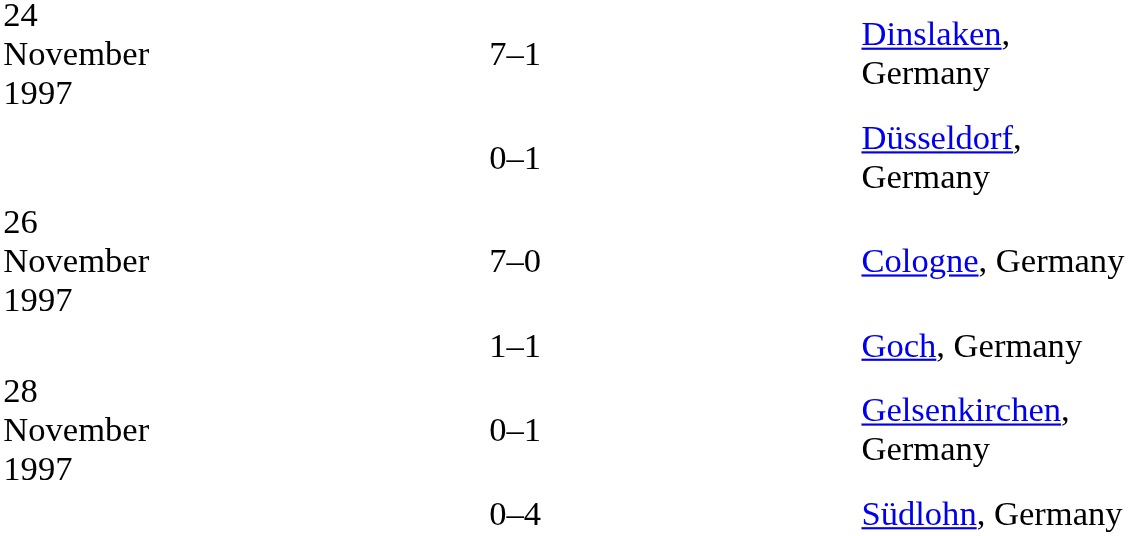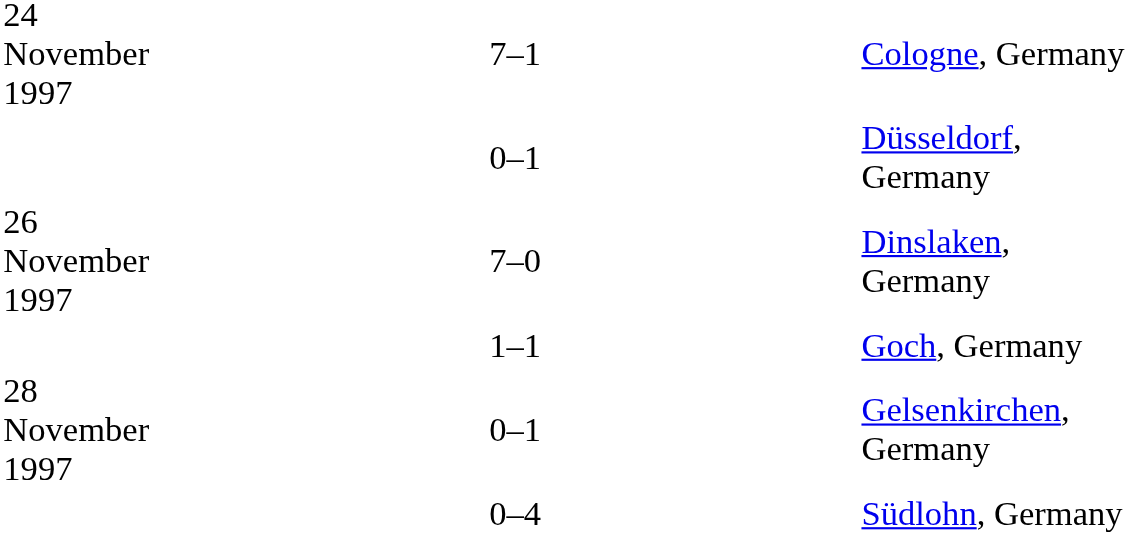 <table cellspacing=1 width=85%>
 <tr>
 <th width=15%></th>
 <th width=25%></th>
 <th width=10%></th>
 <th width=25%></th>
 <th width=25%></th>
 </tr>
 <tr>
 <td>24 November 1997</td>
 <td align=right></td>
 <td align=center>7–1</td>
 <td></td>
-<td><a href='#'>Dinslaken</a>, Germany</td>
+<td><a href='#'>Cologne</a>, Germany</td>
 </tr>
 <tr>
 <td></td>
 <td align=right></td>
 <td align=center>0–1</td>
 <td></td>
 <td><a href='#'>Düsseldorf</a>, Germany</td>
 </tr>
 <tr>
 <td>26 November 1997</td>
 <td align=right></td>
 <td align=center>7–0</td>
 <td></td>
-<td><a href='#'>Cologne</a>, Germany</td>
+<td><a href='#'>Dinslaken</a>, Germany</td>
 </tr>
 <tr>
 <td></td>
 <td align=right></td>
 <td align=center>1–1</td>
 <td></td>
 <td><a href='#'>Goch</a>, Germany</td>
 </tr>
 <tr>
 <td>28 November 1997</td>
 <td align=right></td>
 <td align=center>0–1</td>
 <td></td>
 <td><a href='#'>Gelsenkirchen</a>, Germany</td>
 </tr>
 <tr>
 <td></td>
 <td align=right></td>
 <td align=center>0–4</td>
 <td></td>
 <td><a href='#'>Südlohn</a>, Germany</td>
 </tr>
 </table>
